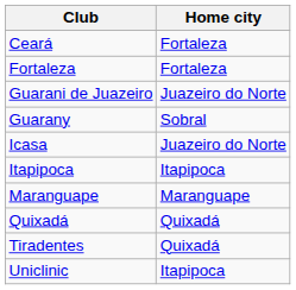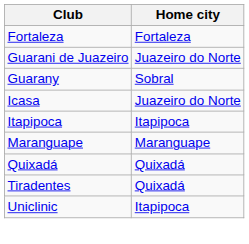 <table class="wikitable sortable">
 <tr>
 <th>Club</th>
 <th>Home city</th>
-</tr>
-<tr>
-<td><a href='#'>Ceará</a></td>
-<td><a href='#'>Fortaleza</a></td>
 </tr>
 <tr>
 <td><a href='#'>Fortaleza</a></td>
 <td><a href='#'>Fortaleza</a></td>
 </tr>
 <tr>
 <td><a href='#'>Guarani de Juazeiro</a></td>
 <td><a href='#'>Juazeiro do Norte</a></td>
 </tr>
 <tr>
 <td><a href='#'>Guarany</a></td>
 <td><a href='#'>Sobral</a></td>
 </tr>
 <tr>
 <td><a href='#'>Icasa</a></td>
 <td><a href='#'>Juazeiro do Norte</a></td>
 </tr>
 <tr>
 <td><a href='#'>Itapipoca</a></td>
 <td><a href='#'>Itapipoca</a></td>
 </tr>
 <tr>
 <td><a href='#'>Maranguape</a></td>
 <td><a href='#'>Maranguape</a></td>
 </tr>
 <tr>
 <td><a href='#'>Quixadá</a></td>
 <td><a href='#'>Quixadá</a></td>
 </tr>
 <tr>
 <td><a href='#'>Tiradentes</a></td>
 <td><a href='#'>Quixadá</a></td>
 </tr>
 <tr>
 <td><a href='#'>Uniclinic</a></td>
 <td><a href='#'>Itapipoca</a></td>
 </tr>
 </table>
